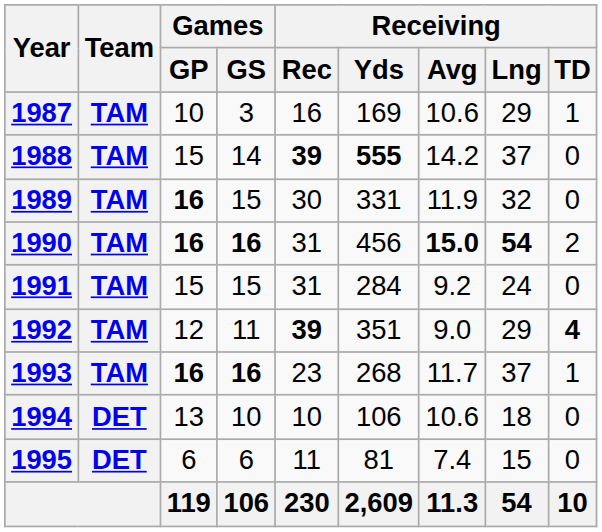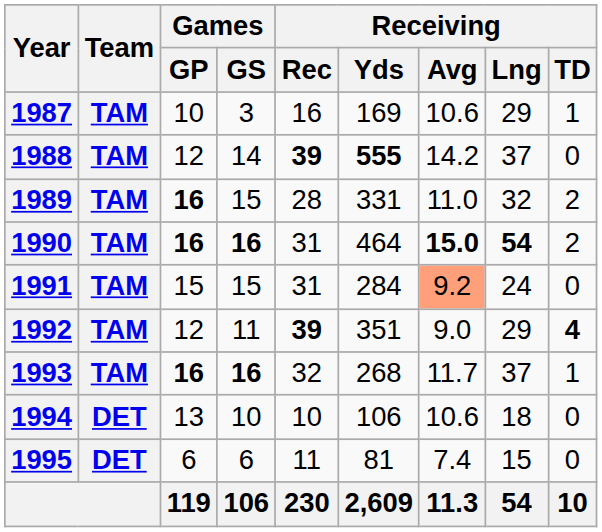 <table class="wikitable" style="text-align:center">
 <tr>
 <th rowspan="2">Year</th>
 <th rowspan="2">Team</th>
 <th colspan="2">Games</th>
 <th colspan="5">Receiving</th>
 </tr>
 <tr>
 <th>GP</th>
 <th>GS</th>
 <th>Rec</th>
 <th>Yds</th>
 <th>Avg</th>
 <th>Lng</th>
 <th>TD</th>
 </tr>
 <tr>
 <th><a href='#'>1987</a></th>
 <th><a href='#'>TAM</a></th>
 <td>10</td>
 <td>3</td>
 <td>16</td>
 <td>169</td>
 <td>10.6</td>
 <td>29</td>
 <td>1</td>
 </tr>
 <tr>
 <th><a href='#'>1988</a></th>
 <th><a href='#'>TAM</a></th>
-<td>15</td>
+<td>12</td>
 <td>14</td>
 <td><strong>39</strong></td>
 <td><strong>555</strong></td>
 <td>14.2</td>
 <td>37</td>
 <td>0</td>
 </tr>
 <tr>
 <th><a href='#'>1989</a></th>
 <th><a href='#'>TAM</a></th>
 <td><strong>16</strong></td>
 <td>15</td>
-<td>30</td>
+<td>28</td>
 <td>331</td>
-<td>11.9</td>
+<td>11.0</td>
 <td>32</td>
-<td>0</td>
+<td>2</td>
 </tr>
 <tr>
 <th><a href='#'>1990</a></th>
 <th><a href='#'>TAM</a></th>
 <td><strong>16</strong></td>
 <td><strong>16</strong></td>
 <td>31</td>
-<td>456</td>
+<td>464</td>
 <td><strong>15.0</strong></td>
 <td><strong>54</strong></td>
 <td>2</td>
 </tr>
 <tr>
 <th><a href='#'>1991</a></th>
 <th><a href='#'>TAM</a></th>
 <td>15</td>
 <td>15</td>
 <td>31</td>
 <td>284</td>
-<td>9.2</td>
+<td style="background: lightsalmon;">9.2</td>
 <td>24</td>
 <td>0</td>
 </tr>
 <tr>
 <th><a href='#'>1992</a></th>
 <th><a href='#'>TAM</a></th>
 <td>12</td>
 <td>11</td>
 <td><strong>39</strong></td>
 <td>351</td>
 <td>9.0</td>
 <td>29</td>
 <td><strong>4</strong></td>
 </tr>
 <tr>
 <th><a href='#'>1993</a></th>
 <th><a href='#'>TAM</a></th>
 <td><strong>16</strong></td>
 <td><strong>16</strong></td>
-<td>23</td>
+<td>32</td>
 <td>268</td>
 <td>11.7</td>
 <td>37</td>
 <td>1</td>
 </tr>
 <tr>
 <th><a href='#'>1994</a></th>
 <th><a href='#'>DET</a></th>
 <td>13</td>
 <td>10</td>
 <td>10</td>
 <td>106</td>
 <td>10.6</td>
 <td>18</td>
 <td>0</td>
 </tr>
 <tr>
 <th><a href='#'>1995</a></th>
 <th><a href='#'>DET</a></th>
 <td>6</td>
 <td>6</td>
 <td>11</td>
 <td>81</td>
 <td>7.4</td>
 <td>15</td>
 <td>0</td>
 </tr>
 <tr>
 <th colspan="2"></th>
 <th>119</th>
 <th>106</th>
 <th>230</th>
 <th>2,609</th>
 <th>11.3</th>
 <th>54</th>
 <th>10</th>
 </tr>
 </table>
